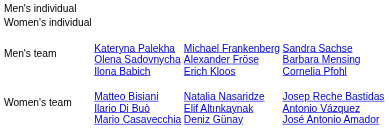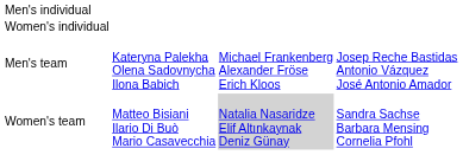 <table>
 <tr>
 <td>Men's individual</td>
 <td></td>
 <td></td>
 <td></td>
 </tr>
 <tr>
 <td>Women's individual</td>
 <td></td>
 <td></td>
 <td></td>
 </tr>
 <tr>
 <td>Men's team</td>
 <td><br><a href='#'>Kateryna Palekha</a><br><a href='#'>Olena Sadovnycha</a><br><a href='#'>Ilona Babich</a></td>
 <td><br><a href='#'>Michael Frankenberg</a><br><a href='#'>Alexander Fröse</a><br><a href='#'>Erich Kloos</a></td>
-<td><br><a href='#'>Sandra Sachse</a><br><a href='#'>Barbara Mensing</a><br><a href='#'>Cornelia Pfohl</a></td>
+<td><br><a href='#'>Josep Reche Bastidas</a><br><a href='#'>Antonio Vázquez</a><br><a href='#'>José Antonio Amador</a></td>
 </tr>
 <tr>
 <td>Women's team</td>
 <td><br><a href='#'>Matteo Bisiani</a><br><a href='#'>Ilario Di Buò</a><br><a href='#'>Mario Casavecchia</a></td>
-<td><br><a href='#'>Natalia Nasaridze</a><br><a href='#'>Elif Altınkaynak</a><br><a href='#'>Deniz Günay</a></td>
-<td><br><a href='#'>Josep Reche Bastidas</a><br><a href='#'>Antonio Vázquez</a><br><a href='#'>José Antonio Amador</a></td>
+<td style="background: lightgrey;"><br><a href='#'>Natalia Nasaridze</a><br><a href='#'>Elif Altınkaynak</a><br><a href='#'>Deniz Günay</a></td>
+<td><br><a href='#'>Sandra Sachse</a><br><a href='#'>Barbara Mensing</a><br><a href='#'>Cornelia Pfohl</a></td>
 </tr>
 </table>
